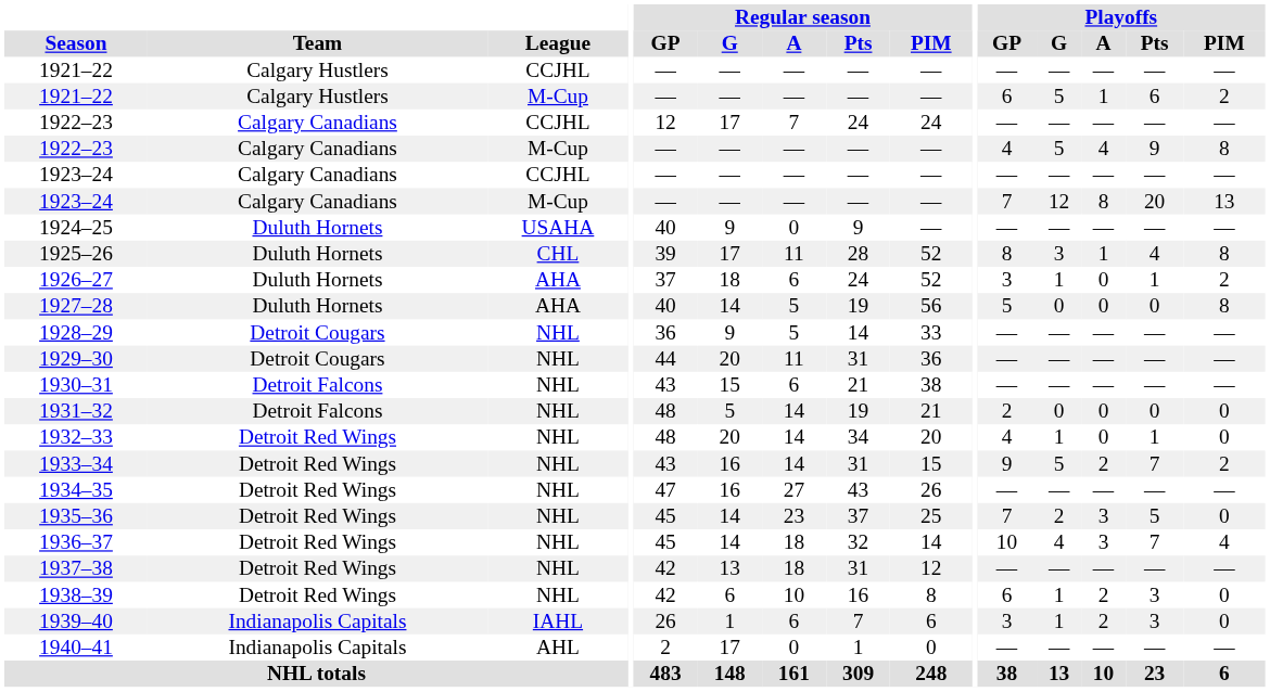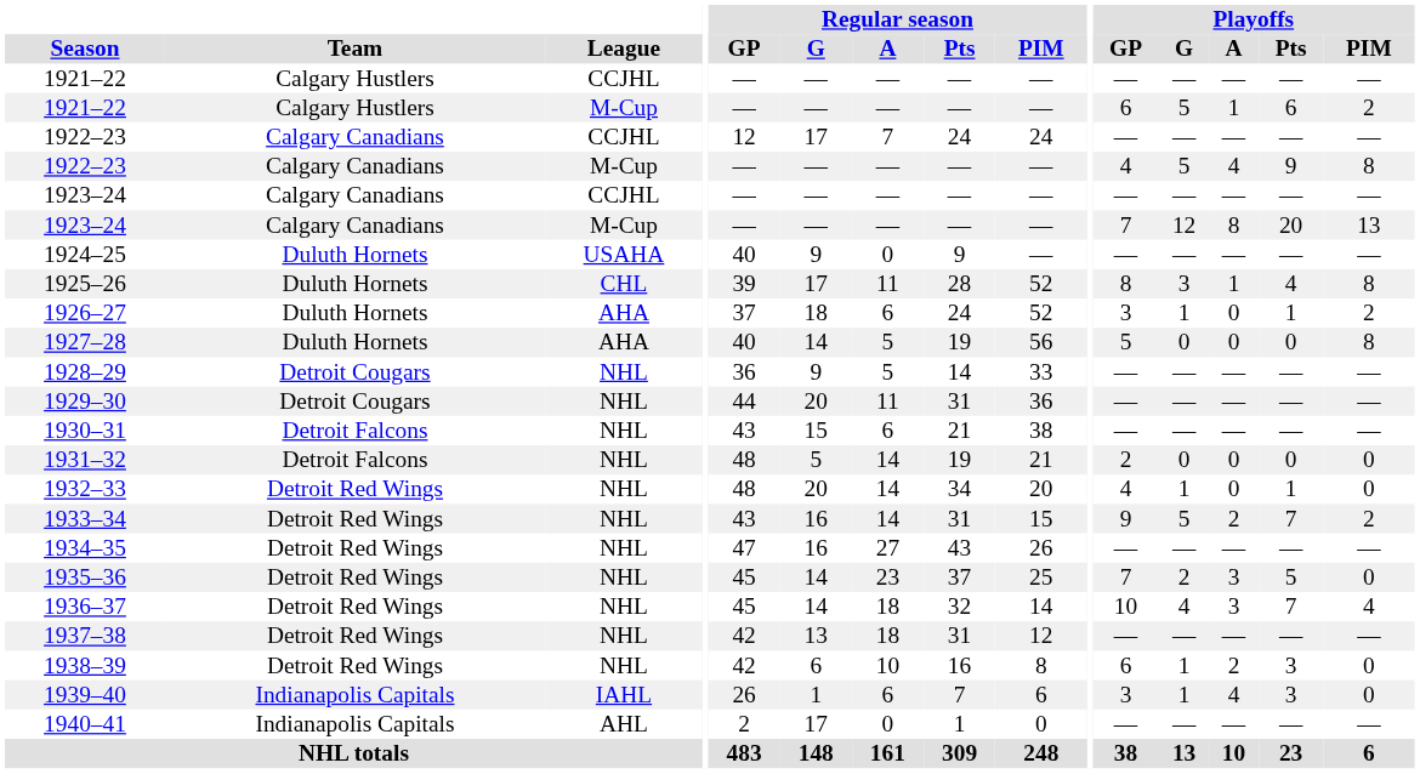 <table border="0" cellpadding="1" cellspacing="0" style="text-align:center; width:60em">
 <tr bgcolor="#e0e0e0">
 <th colspan="3" bgcolor="#ffffff"></th>
 <th rowspan="100" bgcolor="#ffffff"></th>
 <th colspan="5"><a href='#'>Regular season</a></th>
 <th rowspan="100" bgcolor="#ffffff"></th>
 <th colspan="5"><a href='#'>Playoffs</a></th>
 </tr>
 <tr bgcolor="#e0e0e0">
 <th><a href='#'>Season</a></th>
 <th>Team</th>
 <th>League</th>
 <th>GP</th>
 <th><a href='#'>G</a></th>
 <th><a href='#'>A</a></th>
 <th><a href='#'>Pts</a></th>
 <th><a href='#'>PIM</a></th>
 <th>GP</th>
 <th>G</th>
 <th>A</th>
 <th>Pts</th>
 <th>PIM</th>
 </tr>
 <tr>
 <td>1921–22</td>
 <td>Calgary Hustlers</td>
 <td>CCJHL</td>
 <td>—</td>
 <td>—</td>
 <td>—</td>
 <td>—</td>
 <td>—</td>
 <td>—</td>
 <td>—</td>
 <td>—</td>
 <td>—</td>
 <td>—</td>
 </tr>
 <tr bgcolor="#f0f0f0">
 <td><a href='#'>1921–22</a></td>
 <td>Calgary Hustlers</td>
 <td><a href='#'>M-Cup</a></td>
 <td>—</td>
 <td>—</td>
 <td>—</td>
 <td>—</td>
 <td>—</td>
 <td>6</td>
 <td>5</td>
 <td>1</td>
 <td>6</td>
 <td>2</td>
 </tr>
 <tr>
 <td>1922–23</td>
 <td><a href='#'>Calgary Canadians</a></td>
 <td>CCJHL</td>
 <td>12</td>
 <td>17</td>
 <td>7</td>
 <td>24</td>
 <td>24</td>
 <td>—</td>
 <td>—</td>
 <td>—</td>
 <td>—</td>
 <td>—</td>
 </tr>
 <tr bgcolor="#f0f0f0">
 <td><a href='#'>1922–23</a></td>
 <td>Calgary Canadians</td>
 <td>M-Cup</td>
 <td>—</td>
 <td>—</td>
 <td>—</td>
 <td>—</td>
 <td>—</td>
 <td>4</td>
 <td>5</td>
 <td>4</td>
 <td>9</td>
 <td>8</td>
 </tr>
 <tr>
 <td>1923–24</td>
 <td>Calgary Canadians</td>
 <td>CCJHL</td>
 <td>—</td>
 <td>—</td>
 <td>—</td>
 <td>—</td>
 <td>—</td>
 <td>—</td>
 <td>—</td>
 <td>—</td>
 <td>—</td>
 <td>—</td>
 </tr>
 <tr bgcolor="#f0f0f0">
 <td><a href='#'>1923–24</a></td>
 <td>Calgary Canadians</td>
 <td>M-Cup</td>
 <td>—</td>
 <td>—</td>
 <td>—</td>
 <td>—</td>
 <td>—</td>
 <td>7</td>
 <td>12</td>
 <td>8</td>
 <td>20</td>
 <td>13</td>
 </tr>
 <tr>
 <td>1924–25</td>
 <td><a href='#'>Duluth Hornets</a></td>
 <td><a href='#'>USAHA</a></td>
 <td>40</td>
 <td>9</td>
 <td>0</td>
 <td>9</td>
 <td>—</td>
 <td>—</td>
 <td>—</td>
 <td>—</td>
 <td>—</td>
 <td>—</td>
 </tr>
 <tr bgcolor="#f0f0f0">
 <td>1925–26</td>
 <td>Duluth Hornets</td>
 <td><a href='#'>CHL</a></td>
 <td>39</td>
 <td>17</td>
 <td>11</td>
 <td>28</td>
 <td>52</td>
 <td>8</td>
 <td>3</td>
 <td>1</td>
 <td>4</td>
 <td>8</td>
 </tr>
 <tr>
 <td><a href='#'>1926–27</a></td>
 <td>Duluth Hornets</td>
 <td><a href='#'>AHA</a></td>
 <td>37</td>
 <td>18</td>
 <td>6</td>
 <td>24</td>
 <td>52</td>
 <td>3</td>
 <td>1</td>
 <td>0</td>
 <td>1</td>
 <td>2</td>
 </tr>
 <tr bgcolor="#f0f0f0">
 <td><a href='#'>1927–28</a></td>
 <td>Duluth Hornets</td>
 <td>AHA</td>
 <td>40</td>
 <td>14</td>
 <td>5</td>
 <td>19</td>
 <td>56</td>
 <td>5</td>
 <td>0</td>
 <td>0</td>
 <td>0</td>
 <td>8</td>
 </tr>
 <tr>
 <td><a href='#'>1928–29</a></td>
 <td><a href='#'>Detroit Cougars</a></td>
 <td><a href='#'>NHL</a></td>
 <td>36</td>
 <td>9</td>
 <td>5</td>
 <td>14</td>
 <td>33</td>
 <td>—</td>
 <td>—</td>
 <td>—</td>
 <td>—</td>
 <td>—</td>
 </tr>
 <tr bgcolor="#f0f0f0">
 <td><a href='#'>1929–30</a></td>
 <td>Detroit Cougars</td>
 <td>NHL</td>
 <td>44</td>
 <td>20</td>
 <td>11</td>
 <td>31</td>
 <td>36</td>
 <td>—</td>
 <td>—</td>
 <td>—</td>
 <td>—</td>
 <td>—</td>
 </tr>
 <tr>
 <td><a href='#'>1930–31</a></td>
 <td><a href='#'>Detroit Falcons</a></td>
 <td>NHL</td>
 <td>43</td>
 <td>15</td>
 <td>6</td>
 <td>21</td>
 <td>38</td>
 <td>—</td>
 <td>—</td>
 <td>—</td>
 <td>—</td>
 <td>—</td>
 </tr>
 <tr bgcolor="#f0f0f0">
 <td><a href='#'>1931–32</a></td>
 <td>Detroit Falcons</td>
 <td>NHL</td>
 <td>48</td>
 <td>5</td>
 <td>14</td>
 <td>19</td>
 <td>21</td>
 <td>2</td>
 <td>0</td>
 <td>0</td>
 <td>0</td>
 <td>0</td>
 </tr>
 <tr>
 <td><a href='#'>1932–33</a></td>
 <td><a href='#'>Detroit Red Wings</a></td>
 <td>NHL</td>
 <td>48</td>
 <td>20</td>
 <td>14</td>
 <td>34</td>
 <td>20</td>
 <td>4</td>
 <td>1</td>
 <td>0</td>
 <td>1</td>
 <td>0</td>
 </tr>
 <tr bgcolor="#f0f0f0">
 <td><a href='#'>1933–34</a></td>
 <td>Detroit Red Wings</td>
 <td>NHL</td>
 <td>43</td>
 <td>16</td>
 <td>14</td>
 <td>31</td>
 <td>15</td>
 <td>9</td>
 <td>5</td>
 <td>2</td>
 <td>7</td>
 <td>2</td>
 </tr>
 <tr>
 <td><a href='#'>1934–35</a></td>
 <td>Detroit Red Wings</td>
 <td>NHL</td>
 <td>47</td>
 <td>16</td>
 <td>27</td>
 <td>43</td>
 <td>26</td>
 <td>—</td>
 <td>—</td>
 <td>—</td>
 <td>—</td>
 <td>—</td>
 </tr>
 <tr bgcolor="#f0f0f0">
 <td><a href='#'>1935–36</a></td>
 <td>Detroit Red Wings</td>
 <td>NHL</td>
 <td>45</td>
 <td>14</td>
 <td>23</td>
 <td>37</td>
 <td>25</td>
 <td>7</td>
 <td>2</td>
 <td>3</td>
 <td>5</td>
 <td>0</td>
 </tr>
 <tr>
 <td><a href='#'>1936–37</a></td>
 <td>Detroit Red Wings</td>
 <td>NHL</td>
 <td>45</td>
 <td>14</td>
 <td>18</td>
 <td>32</td>
 <td>14</td>
 <td>10</td>
 <td>4</td>
 <td>3</td>
 <td>7</td>
 <td>4</td>
 </tr>
 <tr bgcolor="#f0f0f0">
 <td><a href='#'>1937–38</a></td>
 <td>Detroit Red Wings</td>
 <td>NHL</td>
 <td>42</td>
 <td>13</td>
 <td>18</td>
 <td>31</td>
 <td>12</td>
 <td>—</td>
 <td>—</td>
 <td>—</td>
 <td>—</td>
 <td>—</td>
 </tr>
 <tr>
 <td><a href='#'>1938–39</a></td>
 <td>Detroit Red Wings</td>
 <td>NHL</td>
 <td>42</td>
 <td>6</td>
 <td>10</td>
 <td>16</td>
 <td>8</td>
 <td>6</td>
 <td>1</td>
 <td>2</td>
 <td>3</td>
 <td>0</td>
 </tr>
 <tr bgcolor="#f0f0f0">
 <td><a href='#'>1939–40</a></td>
 <td><a href='#'>Indianapolis Capitals</a></td>
 <td><a href='#'>IAHL</a></td>
 <td>26</td>
 <td>1</td>
 <td>6</td>
 <td>7</td>
 <td>6</td>
 <td>3</td>
 <td>1</td>
-<td>2</td>
+<td>4</td>
 <td>3</td>
 <td>0</td>
 </tr>
 <tr>
 <td><a href='#'>1940–41</a></td>
 <td>Indianapolis Capitals</td>
 <td>AHL</td>
 <td>2</td>
 <td>17</td>
 <td>0</td>
 <td>1</td>
 <td>0</td>
 <td>—</td>
 <td>—</td>
 <td>—</td>
 <td>—</td>
 <td>—</td>
 </tr>
 <tr bgcolor="#e0e0e0">
 <th colspan="3">NHL totals</th>
 <th>483</th>
 <th>148</th>
 <th>161</th>
 <th>309</th>
 <th>248</th>
 <th>38</th>
 <th>13</th>
 <th>10</th>
 <th>23</th>
 <th>6</th>
 </tr>
 </table>
